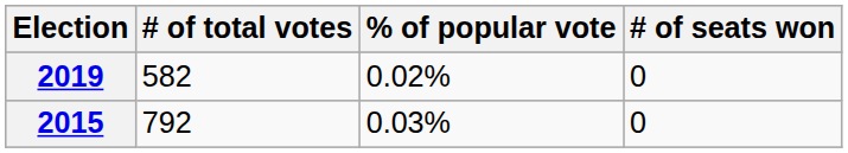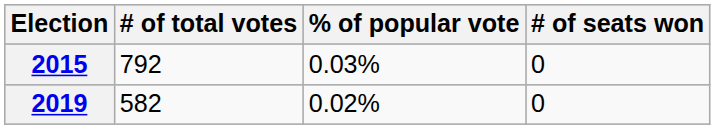 <table class="wikitable">
 <tr>
 <th>Election</th>
 <th># of total votes</th>
 <th>% of popular vote</th>
 <th># of seats won</th>
 </tr>
 <tr ->
+<th><a href='#'>2015</a></th>
+<td>792</td>
+<td>0.03%</td>
+<td>0 </td>
+</tr>
+<tr ->
 <th><a href='#'>2019</a></th>
 <td>582</td>
 <td>0.02% </td>
 <td>0 </td>
 </tr>
-<tr ->
-<th><a href='#'>2015</a></th>
-<td>792</td>
-<td>0.03%</td>
-<td>0 </td>
-</tr>
 </table>
